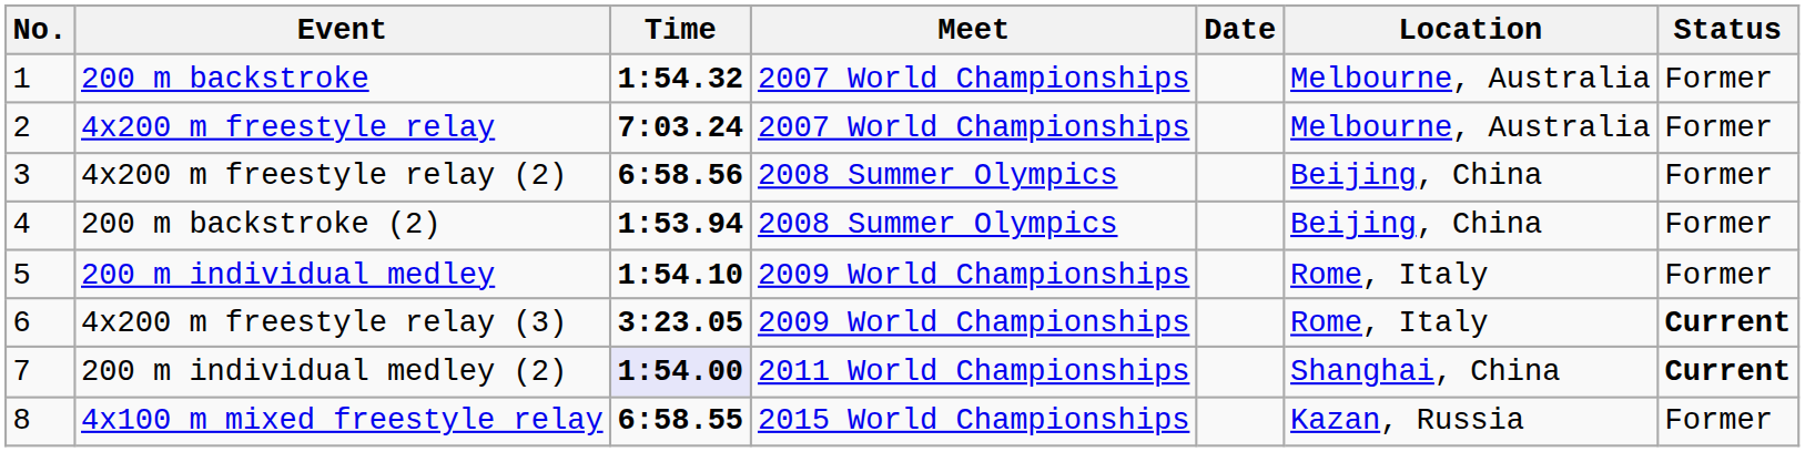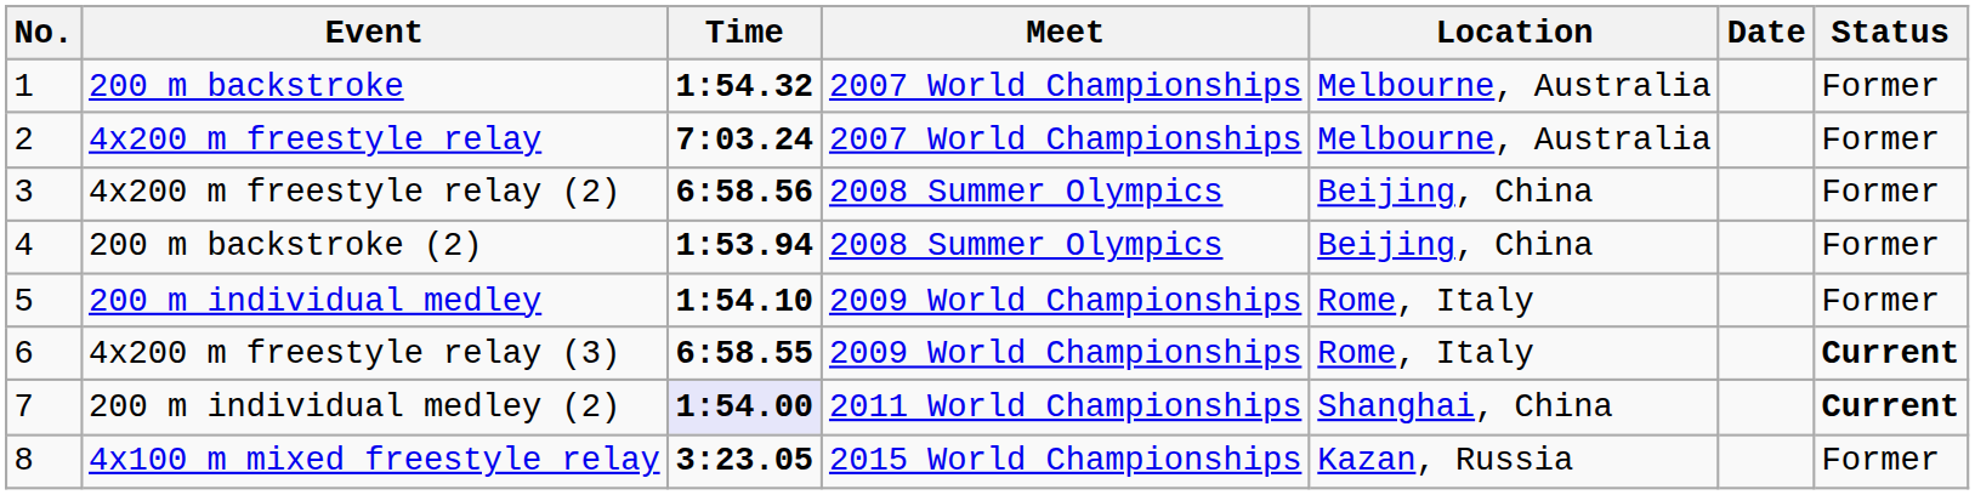 <table class="wikitable sortable">
 <tr>
 <th>No.</th>
 <th>Event</th>
 <th>Time</th>
 <th>Meet</th>
+<th>Location</th>
 <th>Date</th>
-<th>Location</th>
 <th>Status</th>
 </tr>
 <tr>
 <td>1</td>
 <td><a href='#'>200 m backstroke</a></td>
 <td align="center"><strong>1:54.32</strong></td>
 <td><a href='#'>2007 World Championships</a></td>
+<td><a href='#'>Melbourne</a>, Australia</td>
 <td></td>
-<td><a href='#'>Melbourne</a>, Australia</td>
 <td>Former</td>
 </tr>
 <tr>
 <td>2</td>
 <td><a href='#'>4x200 m freestyle relay</a></td>
 <td align="center"><strong>7:03.24</strong></td>
 <td><a href='#'>2007 World Championships</a></td>
+<td><a href='#'>Melbourne</a>, Australia</td>
 <td></td>
-<td><a href='#'>Melbourne</a>, Australia</td>
 <td>Former</td>
 </tr>
 <tr>
 <td>3</td>
 <td>4x200 m freestyle relay (2)</td>
 <td align="center"><strong>6:58.56</strong></td>
 <td><a href='#'>2008 Summer Olympics</a></td>
+<td><a href='#'>Beijing</a>, China</td>
 <td></td>
-<td><a href='#'>Beijing</a>, China</td>
 <td>Former</td>
 </tr>
 <tr>
 <td>4</td>
 <td>200 m backstroke (2)</td>
 <td align="center"><strong>1:53.94</strong></td>
 <td><a href='#'>2008 Summer Olympics</a></td>
+<td><a href='#'>Beijing</a>, China</td>
 <td></td>
-<td><a href='#'>Beijing</a>, China</td>
 <td>Former</td>
 </tr>
 <tr>
 <td>5</td>
 <td><a href='#'>200 m individual medley</a></td>
 <td align="center"><strong>1:54.10</strong></td>
 <td><a href='#'>2009 World Championships</a></td>
+<td><a href='#'>Rome</a>, Italy</td>
 <td></td>
-<td><a href='#'>Rome</a>, Italy</td>
 <td>Former</td>
 </tr>
 <tr>
 <td>6</td>
 <td>4x200 m freestyle relay (3)</td>
-<td align="center"><strong>3:23.05</strong></td>
+<td align="center"><strong>6:58.55</strong></td>
 <td><a href='#'>2009 World Championships</a></td>
+<td><a href='#'>Rome</a>, Italy</td>
 <td></td>
-<td><a href='#'>Rome</a>, Italy</td>
 <td><strong>Current</strong></td>
 </tr>
 <tr>
 <td>7</td>
 <td>200 m individual medley (2)</td>
 <td align="center" style="background: lavender;"><strong>1:54.00</strong></td>
 <td><a href='#'>2011 World Championships</a></td>
+<td><a href='#'>Shanghai</a>, China</td>
 <td></td>
-<td><a href='#'>Shanghai</a>, China</td>
 <td><strong>Current</strong></td>
 </tr>
 <tr>
 <td>8</td>
 <td><a href='#'>4x100 m mixed freestyle relay</a></td>
-<td align="center"><strong>6:58.55</strong></td>
+<td align="center"><strong>3:23.05</strong></td>
 <td><a href='#'>2015 World Championships</a></td>
+<td><a href='#'>Kazan</a>, Russia</td>
 <td></td>
-<td><a href='#'>Kazan</a>, Russia</td>
 <td>Former</td>
 </tr>
 </table>
